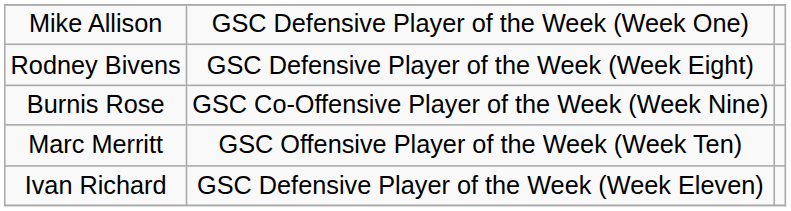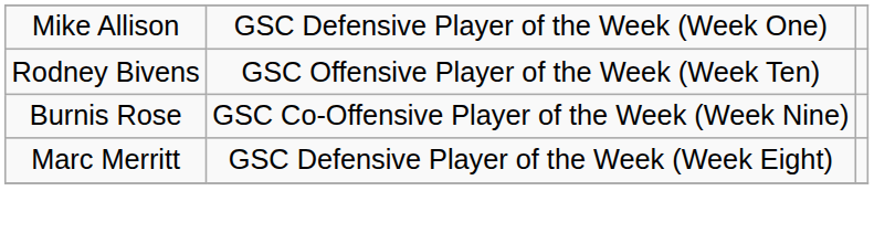 <table class="wikitable sortable sortable" style="text-align: center">
 <tr align=center>
 </tr>
 <tr>
 <td>Mike Allison</td>
 <td>GSC Defensive Player of the Week (Week One)</td>
 <td></td>
 </tr>
 <tr>
 <td>Rodney Bivens</td>
-<td>GSC Defensive Player of the Week (Week Eight)</td>
+<td>GSC Offensive Player of the Week (Week Ten)</td>
 <td></td>
 </tr>
 <tr>
 <td>Burnis Rose</td>
 <td>GSC Co-Offensive Player of the Week (Week Nine)</td>
 <td></td>
 </tr>
 <tr>
 <td>Marc Merritt</td>
-<td>GSC Offensive Player of the Week (Week Ten)</td>
-<td></td>
-</tr>
-<tr>
-<td>Ivan Richard</td>
-<td>GSC Defensive Player of the Week (Week Eleven)</td>
+<td>GSC Defensive Player of the Week (Week Eight)</td>
 <td></td>
 </tr>
 <tr>
 </tr>
 </table>
